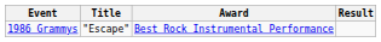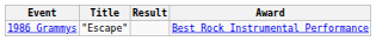 <table class="wikitable">
 <tr>
 <th>Event</th>
 <th>Title</th>
+<th>Result</th>
 <th>Award</th>
-<th>Result</th>
 </tr>
 <tr>
 <td><a href='#'>1986 Grammys</a></td>
 <td>"Escape"</td>
+<td></td>
 <td><a href='#'>Best Rock Instrumental Performance</a></td>
-<td></td>
 </tr>
 </table>
